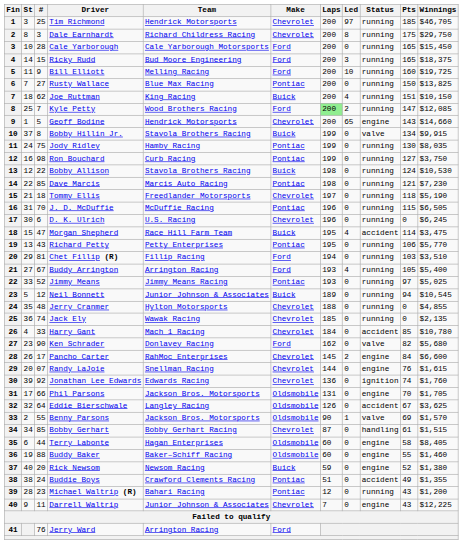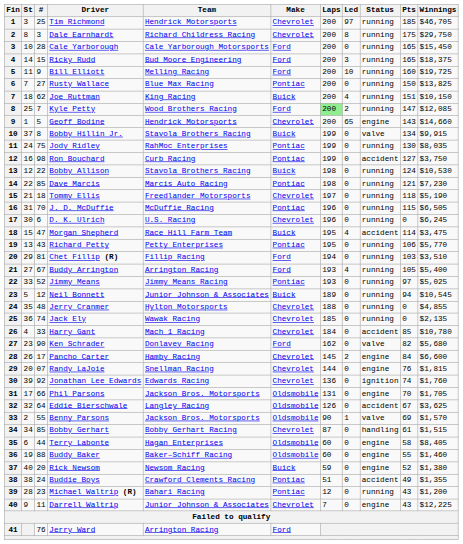 <table class="wikitable" style="font-size:95%">
 <tr>
 <th>Fin</th>
 <th>St</th>
 <th>#</th>
 <th>Driver</th>
 <th>Team</th>
 <th>Make</th>
 <th>Laps</th>
 <th>Led</th>
 <th>Status</th>
 <th>Pts</th>
 <th>Winnings</th>
 </tr>
 <tr>
 <th>1</th>
 <td>3</td>
 <td>25</td>
 <td><a href='#'>Tim Richmond</a></td>
 <td><a href='#'>Hendrick Motorsports</a></td>
 <td><a href='#'>Chevrolet</a></td>
 <td>200</td>
 <td>97</td>
 <td>running</td>
 <td>185</td>
 <td>$46,705</td>
 </tr>
 <tr>
 <th>2</th>
 <td>8</td>
 <td>3</td>
 <td><a href='#'>Dale Earnhardt</a></td>
 <td><a href='#'>Richard Childress Racing</a></td>
 <td><a href='#'>Chevrolet</a></td>
 <td>200</td>
 <td>8</td>
 <td>running</td>
 <td>175</td>
 <td>$29,750</td>
 </tr>
 <tr>
 <th>3</th>
 <td>10</td>
 <td>28</td>
 <td><a href='#'>Cale Yarborough</a></td>
 <td><a href='#'>Cale Yarborough Motorsports</a></td>
 <td><a href='#'>Ford</a></td>
 <td>200</td>
 <td>0</td>
 <td>running</td>
 <td>165</td>
 <td>$15,450</td>
 </tr>
 <tr>
 <th>4</th>
 <td>14</td>
 <td>15</td>
 <td><a href='#'>Ricky Rudd</a></td>
 <td><a href='#'>Bud Moore Engineering</a></td>
 <td><a href='#'>Ford</a></td>
 <td>200</td>
 <td>3</td>
 <td>running</td>
 <td>165</td>
 <td>$18,375</td>
 </tr>
 <tr>
 <th>5</th>
 <td>11</td>
 <td>9</td>
 <td><a href='#'>Bill Elliott</a></td>
 <td><a href='#'>Melling Racing</a></td>
 <td><a href='#'>Ford</a></td>
 <td>200</td>
 <td>10</td>
 <td>running</td>
 <td>160</td>
 <td>$19,725</td>
 </tr>
 <tr>
 <th>6</th>
 <td>7</td>
 <td>27</td>
 <td><a href='#'>Rusty Wallace</a></td>
 <td><a href='#'>Blue Max Racing</a></td>
 <td><a href='#'>Pontiac</a></td>
 <td>200</td>
 <td>0</td>
 <td>running</td>
 <td>150</td>
 <td>$13,825</td>
 </tr>
 <tr>
 <th>7</th>
 <td>18</td>
 <td>62</td>
 <td><a href='#'>Joe Ruttman</a></td>
 <td><a href='#'>King Racing</a></td>
 <td><a href='#'>Buick</a></td>
 <td>200</td>
 <td>4</td>
 <td>running</td>
 <td>151</td>
 <td>$10,150</td>
 </tr>
 <tr>
 <th>8</th>
 <td>25</td>
 <td>7</td>
 <td><a href='#'>Kyle Petty</a></td>
 <td><a href='#'>Wood Brothers Racing</a></td>
 <td><a href='#'>Ford</a></td>
 <td style="background: lightgreen;">200</td>
 <td>2</td>
 <td>running</td>
 <td>147</td>
 <td>$12,085</td>
 </tr>
 <tr>
 <th>9</th>
 <td>1</td>
 <td>5</td>
 <td><a href='#'>Geoff Bodine</a></td>
 <td><a href='#'>Hendrick Motorsports</a></td>
 <td><a href='#'>Chevrolet</a></td>
 <td>200</td>
 <td>65</td>
 <td>engine</td>
 <td>143</td>
 <td>$14,660</td>
 </tr>
 <tr>
 <th>10</th>
 <td>37</td>
 <td>8</td>
 <td><a href='#'>Bobby Hillin Jr.</a></td>
 <td><a href='#'>Stavola Brothers Racing</a></td>
 <td><a href='#'>Buick</a></td>
 <td>199</td>
 <td>0</td>
 <td>valve</td>
 <td>134</td>
 <td>$9,915</td>
 </tr>
 <tr>
 <th>11</th>
 <td>24</td>
 <td>75</td>
 <td><a href='#'>Jody Ridley</a></td>
-<td><a href='#'>Hamby Racing</a></td>
+<td><a href='#'>RahMoc Enterprises</a></td>
 <td><a href='#'>Pontiac</a></td>
 <td>199</td>
 <td>0</td>
 <td>running</td>
 <td>130</td>
 <td>$8,035</td>
 </tr>
 <tr>
 <th>12</th>
 <td>16</td>
 <td>98</td>
 <td><a href='#'>Ron Bouchard</a></td>
 <td><a href='#'>Curb Racing</a></td>
 <td><a href='#'>Pontiac</a></td>
 <td>199</td>
 <td>0</td>
-<td>running</td>
+<td>accident</td>
 <td>127</td>
 <td>$3,750</td>
 </tr>
 <tr>
 <th>13</th>
 <td>12</td>
 <td>22</td>
 <td><a href='#'>Bobby Allison</a></td>
 <td><a href='#'>Stavola Brothers Racing</a></td>
 <td><a href='#'>Buick</a></td>
 <td>198</td>
 <td>0</td>
 <td>running</td>
 <td>124</td>
 <td>$10,530</td>
 </tr>
 <tr>
 <th>14</th>
 <td>22</td>
 <td>85</td>
 <td><a href='#'>Dave Marcis</a></td>
 <td><a href='#'>Marcis Auto Racing</a></td>
 <td><a href='#'>Pontiac</a></td>
 <td>198</td>
 <td>0</td>
 <td>running</td>
 <td>121</td>
 <td>$7,230</td>
 </tr>
 <tr>
 <th>15</th>
 <td>21</td>
 <td>18</td>
 <td><a href='#'>Tommy Ellis</a></td>
 <td><a href='#'>Freedlander Motorsports</a></td>
 <td><a href='#'>Chevrolet</a></td>
 <td>197</td>
 <td>0</td>
 <td>running</td>
 <td>118</td>
 <td>$5,190</td>
 </tr>
 <tr>
 <th>16</th>
 <td>31</td>
 <td>70</td>
 <td><a href='#'>J. D. McDuffie</a></td>
 <td><a href='#'>McDuffie Racing</a></td>
 <td><a href='#'>Pontiac</a></td>
 <td>196</td>
 <td>0</td>
 <td>running</td>
 <td>115</td>
 <td>$6,505</td>
 </tr>
 <tr>
 <th>17</th>
 <td>30</td>
 <td>6</td>
 <td><a href='#'>D. K. Ulrich</a></td>
 <td><a href='#'>U.S. Racing</a></td>
 <td><a href='#'>Chevrolet</a></td>
 <td>196</td>
 <td>0</td>
 <td>running</td>
 <td>0</td>
 <td>$6,245</td>
 </tr>
 <tr>
 <th>18</th>
 <td>15</td>
 <td>47</td>
 <td><a href='#'>Morgan Shepherd</a></td>
 <td><a href='#'>Race Hill Farm Team</a></td>
 <td><a href='#'>Buick</a></td>
 <td>195</td>
 <td>4</td>
 <td>accident</td>
 <td>114</td>
 <td>$3,475</td>
 </tr>
 <tr>
 <th>19</th>
 <td>13</td>
 <td>43</td>
 <td><a href='#'>Richard Petty</a></td>
 <td><a href='#'>Petty Enterprises</a></td>
 <td><a href='#'>Pontiac</a></td>
 <td>195</td>
 <td>0</td>
 <td>running</td>
 <td>106</td>
 <td>$5,770</td>
 </tr>
 <tr>
 <th>20</th>
 <td>29</td>
 <td>81</td>
 <td><a href='#'>Chet Fillip</a> <strong>(R)</strong></td>
 <td><a href='#'>Fillip Racing</a></td>
 <td><a href='#'>Ford</a></td>
 <td>194</td>
 <td>0</td>
 <td>running</td>
 <td>103</td>
 <td>$3,510</td>
 </tr>
 <tr>
 <th>21</th>
 <td>27</td>
 <td>67</td>
 <td><a href='#'>Buddy Arrington</a></td>
 <td><a href='#'>Arrington Racing</a></td>
 <td><a href='#'>Ford</a></td>
 <td>193</td>
 <td>4</td>
 <td>running</td>
 <td>105</td>
 <td>$5,400</td>
 </tr>
 <tr>
 <th>22</th>
 <td>33</td>
 <td>52</td>
 <td><a href='#'>Jimmy Means</a></td>
 <td><a href='#'>Jimmy Means Racing</a></td>
 <td><a href='#'>Pontiac</a></td>
 <td>193</td>
 <td>0</td>
 <td>running</td>
 <td>97</td>
 <td>$5,025</td>
 </tr>
 <tr>
 <th>23</th>
 <td>5</td>
 <td>12</td>
 <td><a href='#'>Neil Bonnett</a></td>
 <td><a href='#'>Junior Johnson & Associates</a></td>
 <td><a href='#'>Buick</a></td>
 <td>189</td>
 <td>0</td>
 <td>running</td>
 <td>94</td>
 <td>$10,545</td>
 </tr>
 <tr>
 <th>24</th>
 <td>35</td>
 <td>48</td>
 <td><a href='#'>Jerry Cranmer</a></td>
 <td><a href='#'>Hylton Motorsports</a></td>
 <td><a href='#'>Chevrolet</a></td>
 <td>188</td>
 <td>0</td>
 <td>running</td>
 <td>0</td>
 <td>$4,855</td>
 </tr>
 <tr>
 <th>25</th>
 <td>36</td>
 <td>74</td>
 <td><a href='#'>Jack Ely</a></td>
 <td><a href='#'>Wawak Racing</a></td>
 <td><a href='#'>Chevrolet</a></td>
 <td>185</td>
 <td>0</td>
 <td>running</td>
 <td>0</td>
 <td>$2,135</td>
 </tr>
 <tr>
 <th>26</th>
 <td>4</td>
 <td>33</td>
 <td><a href='#'>Harry Gant</a></td>
 <td><a href='#'>Mach 1 Racing</a></td>
 <td><a href='#'>Chevrolet</a></td>
 <td>184</td>
 <td>0</td>
 <td>accident</td>
 <td>85</td>
 <td>$10,780</td>
 </tr>
 <tr>
 <th>27</th>
 <td>23</td>
 <td>90</td>
 <td><a href='#'>Ken Schrader</a></td>
 <td><a href='#'>Donlavey Racing</a></td>
 <td><a href='#'>Ford</a></td>
 <td>162</td>
 <td>0</td>
 <td>valve</td>
 <td>82</td>
 <td>$5,680</td>
 </tr>
 <tr>
 <th>28</th>
 <td>26</td>
 <td>17</td>
 <td><a href='#'>Pancho Carter</a></td>
-<td><a href='#'>RahMoc Enterprises</a></td>
+<td><a href='#'>Hamby Racing</a></td>
 <td><a href='#'>Chevrolet</a></td>
 <td>145</td>
 <td>2</td>
 <td>engine</td>
 <td>84</td>
 <td>$6,600</td>
 </tr>
 <tr>
 <th>29</th>
 <td>20</td>
 <td>07</td>
 <td><a href='#'>Randy LaJoie</a></td>
 <td><a href='#'>Snellman Racing</a></td>
 <td><a href='#'>Chevrolet</a></td>
 <td>144</td>
 <td>0</td>
 <td>engine</td>
 <td>76</td>
-<td>$1,615</td>
+<td>$1,815</td>
 </tr>
 <tr>
 <th>30</th>
 <td>39</td>
 <td>92</td>
 <td><a href='#'>Jonathan Lee Edwards</a></td>
 <td><a href='#'>Edwards Racing</a></td>
 <td><a href='#'>Chevrolet</a></td>
 <td>136</td>
 <td>0</td>
 <td>ignition</td>
 <td>74</td>
 <td>$1,760</td>
 </tr>
 <tr>
 <th>31</th>
 <td>17</td>
 <td>66</td>
 <td><a href='#'>Phil Parsons</a></td>
 <td><a href='#'>Jackson Bros. Motorsports</a></td>
 <td><a href='#'>Oldsmobile</a></td>
 <td>131</td>
 <td>0</td>
 <td>engine</td>
 <td>70</td>
 <td>$1,705</td>
 </tr>
 <tr>
 <th>32</th>
 <td>32</td>
 <td>64</td>
 <td><a href='#'>Eddie Bierschwale</a></td>
 <td><a href='#'>Langley Racing</a></td>
 <td><a href='#'>Oldsmobile</a></td>
 <td>126</td>
 <td>0</td>
 <td>accident</td>
 <td>67</td>
 <td>$3,625</td>
 </tr>
 <tr>
 <th>33</th>
 <td>2</td>
 <td>55</td>
 <td><a href='#'>Benny Parsons</a></td>
 <td><a href='#'>Jackson Bros. Motorsports</a></td>
 <td><a href='#'>Oldsmobile</a></td>
 <td>90</td>
 <td>1</td>
 <td>valve</td>
 <td>69</td>
 <td>$1,570</td>
 </tr>
 <tr>
 <th>34</th>
 <td>34</td>
 <td>85</td>
 <td><a href='#'>Bobby Gerhart</a></td>
 <td><a href='#'>Bobby Gerhart Racing</a></td>
 <td><a href='#'>Chevrolet</a></td>
 <td>87</td>
 <td>0</td>
 <td>handling</td>
 <td>61</td>
 <td>$1,515</td>
 </tr>
 <tr>
 <th>35</th>
 <td>6</td>
 <td>44</td>
 <td><a href='#'>Terry Labonte</a></td>
 <td><a href='#'>Hagan Enterprises</a></td>
 <td><a href='#'>Oldsmobile</a></td>
 <td>60</td>
 <td>0</td>
 <td>engine</td>
 <td>58</td>
 <td>$8,405</td>
 </tr>
 <tr>
 <th>36</th>
 <td>19</td>
 <td>88</td>
 <td><a href='#'>Buddy Baker</a></td>
 <td><a href='#'>Baker–Schiff Racing</a></td>
 <td><a href='#'>Oldsmobile</a></td>
 <td>60</td>
 <td>0</td>
 <td>engine</td>
 <td>55</td>
 <td>$1,460</td>
 </tr>
 <tr>
 <th>37</th>
 <td>40</td>
 <td>20</td>
 <td><a href='#'>Rick Newsom</a></td>
 <td><a href='#'>Newsom Racing</a></td>
 <td><a href='#'>Buick</a></td>
 <td>59</td>
 <td>0</td>
 <td>engine</td>
 <td>52</td>
 <td>$1,380</td>
 </tr>
 <tr>
 <th>38</th>
 <td>38</td>
 <td>24</td>
 <td><a href='#'>Buddie Boys</a></td>
 <td><a href='#'>Crawford Clements Racing</a></td>
 <td><a href='#'>Pontiac</a></td>
 <td>51</td>
 <td>0</td>
 <td>accident</td>
 <td>49</td>
 <td>$1,355</td>
 </tr>
 <tr>
 <th>39</th>
 <td>28</td>
 <td>23</td>
 <td><a href='#'>Michael Waltrip</a> <strong>(R)</strong></td>
 <td><a href='#'>Bahari Racing</a></td>
 <td><a href='#'>Pontiac</a></td>
 <td>12</td>
 <td>0</td>
 <td>running</td>
 <td>43</td>
 <td>$1,200</td>
 </tr>
 <tr>
 <th>40</th>
 <td>9</td>
 <td>11</td>
 <td><a href='#'>Darrell Waltrip</a></td>
 <td><a href='#'>Junior Johnson & Associates</a></td>
 <td><a href='#'>Chevrolet</a></td>
 <td>7</td>
 <td>0</td>
 <td>engine</td>
 <td>43</td>
 <td>$12,225</td>
 </tr>
 <tr>
 <th colspan="11">Failed to qualify</th>
 </tr>
 <tr>
 <th>41</th>
 <th></th>
 <td>76</td>
 <td><a href='#'>Jerry Ward</a></td>
 <td><a href='#'>Arrington Racing</a></td>
 <td><a href='#'>Ford</a></td>
 <th colspan="5"></th>
 </tr>
 <tr>
 <th colspan="11"></th>
 </tr>
 </table>
